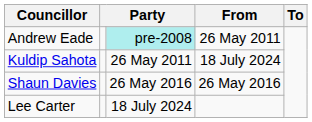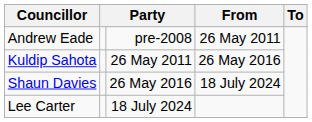 <table class=wikitable>
 <tr>
 <th>Councillor</th>
 <th colspan=2>Party</th>
 <th>From</th>
 <th>To</th>
 </tr>
 <tr>
 <td>Andrew Eade</td>
 <td></td>
-<td align=right style="background: paleturquoise;">pre-2008</td>
+<td align=right>pre-2008</td>
 <td align=right>26 May 2011</td>
 </tr>
 <tr>
 <td><a href='#'>Kuldip Sahota</a></td>
 <td></td>
 <td align=right>26 May 2011</td>
-<td align=right>18 July 2024</td>
+<td align=right>26 May 2016</td>
 </tr>
 <tr>
 <td><a href='#'>Shaun Davies</a></td>
 <td></td>
 <td align=right>26 May 2016</td>
-<td align=right>26 May 2016</td>
+<td align=right>18 July 2024</td>
 </tr>
 <tr>
 <td>Lee Carter</td>
 <td></td>
 <td align=right>18 July 2024</td>
 <td align=right></td>
 </tr>
 </table>
